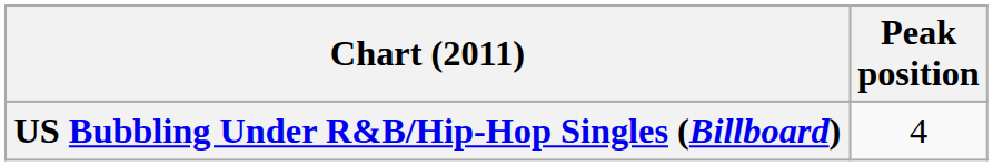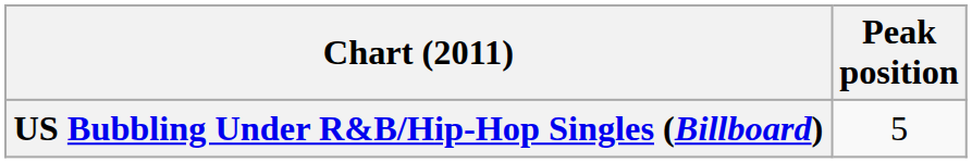 <table class="wikitable plainrowheaders" style="text-align:center">
 <tr>
 <th scope="col">Chart (2011)</th>
 <th scope="col">Peak<br>position</th>
 </tr>
 <tr>
 <th scope="row">US <a href='#'>Bubbling Under R&B/Hip-Hop Singles</a> (<em><a href='#'>Billboard</a></em>)</th>
-<td style="text-align:center;">4</td>
+<td style="text-align:center;">5</td>
 </tr>
 </table>
